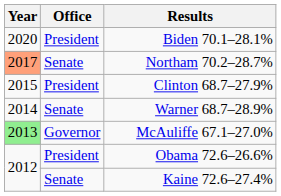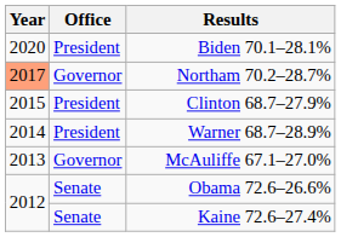 <table class=wikitable>
 <tr>
 <th width="30">Year</th>
 <th width="60">Office</th>
 <th width="180">Results</th>
 </tr>
 <tr>
 <td>2020</td>
 <td><a href='#'>President</a></td>
 <td align="right" ><a href='#'>Biden</a> 70.1–28.1%</td>
 </tr>
 <tr>
 <td style="background: lightsalmon;">2017</td>
-<td><a href='#'>Senate</a></td>
+<td><a href='#'>Governor</a></td>
 <td align="right" ><a href='#'>Northam</a> 70.2–28.7%</td>
 </tr>
 <tr>
 <td>2015</td>
 <td><a href='#'>President</a></td>
 <td align="right" ><a href='#'>Clinton</a> 68.7–27.9%</td>
 </tr>
 <tr>
 <td>2014</td>
-<td><a href='#'>Senate</a></td>
+<td><a href='#'>President</a></td>
 <td align="right" ><a href='#'>Warner</a> 68.7–28.9%</td>
 </tr>
 <tr>
-<td style="background: lightgreen;">2013</td>
+<td>2013</td>
 <td><a href='#'>Governor</a></td>
 <td align="right" ><a href='#'>McAuliffe</a> 67.1–27.0%</td>
 </tr>
 <tr>
 <td rowspan="2">2012</td>
-<td><a href='#'>President</a></td>
+<td><a href='#'>Senate</a></td>
 <td align="right" ><a href='#'>Obama</a> 72.6–26.6%</td>
 </tr>
 <tr>
 <td><a href='#'>Senate</a></td>
 <td align="right" ><a href='#'>Kaine</a> 72.6–27.4%</td>
 </tr>
 </table>
